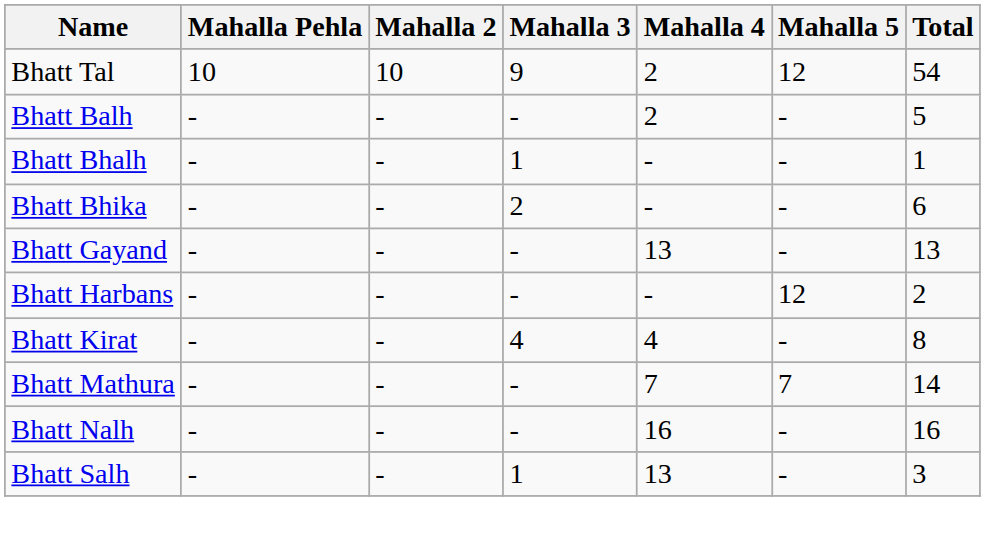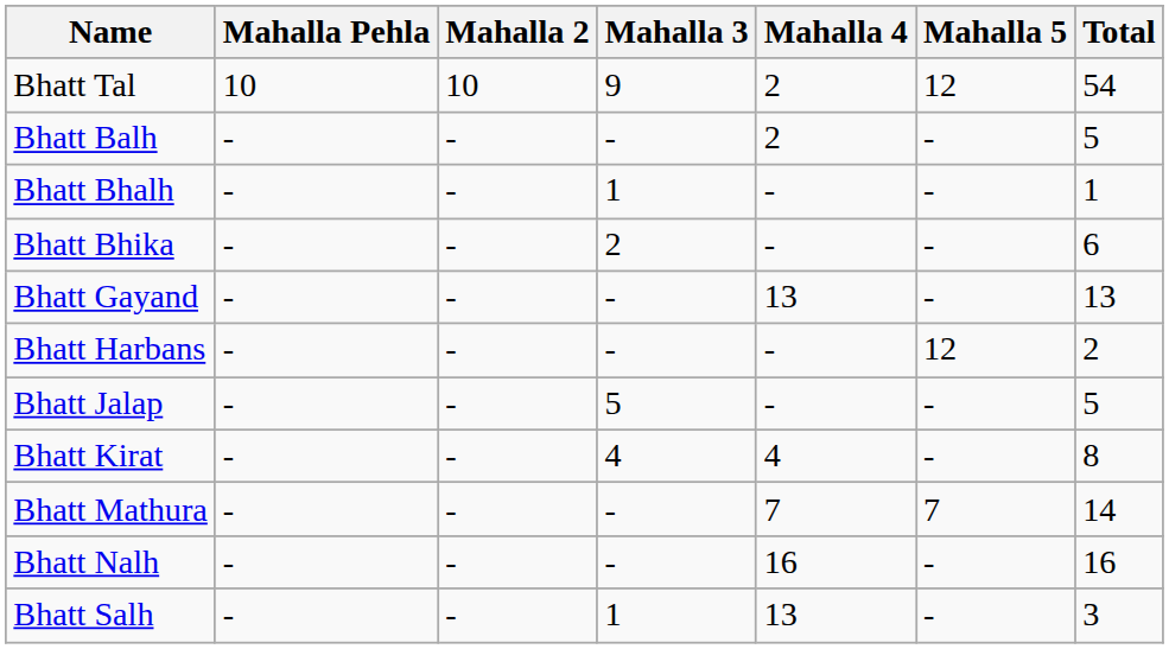 <table class="wikitable">
 <tr>
 <th><strong>Name</strong></th>
 <th><strong>Mahalla Pehla</strong></th>
 <th><strong>Mahalla 2</strong></th>
 <th><strong>Mahalla 3</strong></th>
 <th><strong>Mahalla 4</strong></th>
 <th><strong>Mahalla 5</strong></th>
 <th><strong>Total</strong></th>
 </tr>
 <tr>
 <td>Bhatt Tal</td>
 <td>10</td>
 <td>10</td>
 <td>9</td>
 <td>2</td>
 <td>12</td>
 <td>54</td>
 </tr>
 <tr>
 <td><a href='#'>Bhatt Balh</a></td>
 <td>-</td>
 <td>-</td>
 <td>-</td>
 <td>2</td>
 <td>-</td>
 <td>5</td>
 </tr>
 <tr>
 <td><a href='#'>Bhatt Bhalh</a></td>
 <td>-</td>
 <td>-</td>
 <td>1</td>
 <td>-</td>
 <td>-</td>
 <td>1</td>
 </tr>
 <tr>
 <td><a href='#'>Bhatt Bhika</a></td>
 <td>-</td>
 <td>-</td>
 <td>2</td>
 <td>-</td>
 <td>-</td>
 <td>6</td>
 </tr>
 <tr>
 <td><a href='#'>Bhatt Gayand</a></td>
 <td>-</td>
 <td>-</td>
 <td>-</td>
 <td>13</td>
 <td>-</td>
 <td>13</td>
 </tr>
 <tr>
 <td><a href='#'>Bhatt Harbans</a></td>
 <td>-</td>
 <td>-</td>
 <td>-</td>
 <td>-</td>
 <td>12</td>
 <td>2</td>
 </tr>
 <tr>
+<td><a href='#'>Bhatt Jalap</a></td>
+<td>-</td>
+<td>-</td>
+<td>5</td>
+<td>-</td>
+<td>-</td>
+<td>5</td>
+</tr>
+<tr>
 <td><a href='#'>Bhatt Kirat</a></td>
 <td>-</td>
 <td>-</td>
 <td>4</td>
 <td>4</td>
 <td>-</td>
 <td>8</td>
 </tr>
 <tr>
 <td><a href='#'>Bhatt Mathura</a></td>
 <td>-</td>
 <td>-</td>
 <td>-</td>
 <td>7</td>
 <td>7</td>
 <td>14</td>
 </tr>
 <tr>
 <td><a href='#'>Bhatt Nalh</a></td>
 <td>-</td>
 <td>-</td>
 <td>-</td>
 <td>16</td>
 <td>-</td>
 <td>16</td>
 </tr>
 <tr>
 <td><a href='#'>Bhatt Salh</a></td>
 <td>-</td>
 <td>-</td>
 <td>1</td>
 <td>13</td>
 <td>-</td>
 <td>3</td>
 </tr>
 </table>
